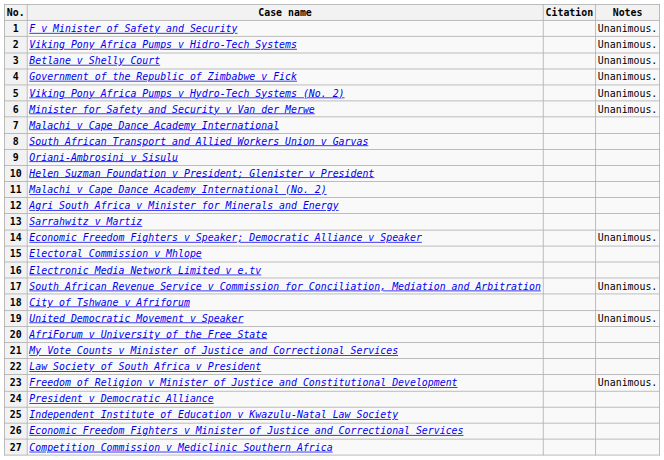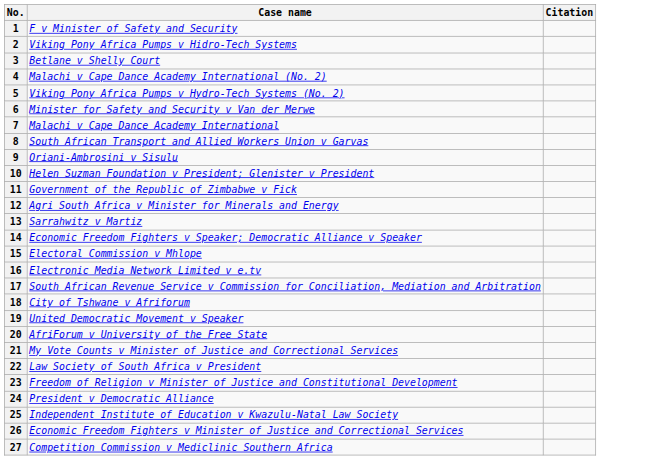 <table class="wikitable sortable">
 <tr>
 <th>No.</th>
 <th>Case name</th>
 <th>Citation</th>
-<th>Notes</th>
 </tr>
 <tr>
 <th>1</th>
 <td><em><a href='#'>F v Minister of Safety and Security</a></em></td>
 <td nowrap=""></td>
-<td>Unanimous.</td>
 </tr>
 <tr>
 <th>2</th>
 <td><em><a href='#'>Viking Pony Africa Pumps v Hidro-Tech Systems</a></em></td>
 <td nowrap=""></td>
-<td>Unanimous.</td>
 </tr>
 <tr>
 <th>3</th>
 <td><em><a href='#'>Betlane v Shelly Court</a></em></td>
 <td nowrap=""></td>
-<td>Unanimous.</td>
 </tr>
 <tr>
 <th>4</th>
-<td><em><a href='#'>Government of the Republic of Zimbabwe v Fick</a></em></td>
+<td><em><a href='#'>Malachi v Cape Dance Academy International (No. 2)</a></em></td>
 <td nowrap=""></td>
-<td>Unanimous.</td>
 </tr>
 <tr>
 <th>5</th>
 <td><em><a href='#'>Viking Pony Africa Pumps v Hydro-Tech Systems (No. 2)</a></em></td>
 <td nowrap=""></td>
-<td>Unanimous.</td>
 </tr>
 <tr>
 <th>6</th>
 <td><em><a href='#'>Minister for Safety and Security v Van der Merwe</a></em></td>
 <td nowrap=""></td>
-<td>Unanimous.</td>
 </tr>
 <tr>
 <th>7</th>
 <td><em><a href='#'>Malachi v Cape Dance Academy International</a></em></td>
 <td nowrap=""></td>
-<td></td>
 </tr>
 <tr>
 <th>8</th>
 <td><em><a href='#'>South African Transport and Allied Workers Union v Garvas</a></em></td>
 <td nowrap=""></td>
-<td></td>
 </tr>
 <tr>
 <th>9</th>
 <td><em><a href='#'>Oriani-Ambrosini v Sisulu</a></em></td>
-<td></td>
 <td></td>
 </tr>
 <tr>
 <th>10</th>
 <td><em><a href='#'>Helen Suzman Foundation v President; Glenister v President</a></em></td>
 <td></td>
-<td></td>
 </tr>
 <tr>
 <th>11</th>
-<td><em><a href='#'>Malachi v Cape Dance Academy International (No. 2)</a></em></td>
-<td></td>
+<td><em><a href='#'>Government of the Republic of Zimbabwe v Fick</a></em></td>
 <td></td>
 </tr>
 <tr>
 <th>12</th>
 <td><em><a href='#'>Agri South Africa v Minister for Minerals and Energy</a></em></td>
 <td></td>
-<td></td>
 </tr>
 <tr>
 <th>13</th>
 <td><em><a href='#'>Sarrahwitz v Martiz</a></em></td>
-<td></td>
 <td></td>
 </tr>
 <tr>
 <th>14</th>
 <td><em><a href='#'>Economic Freedom Fighters v Speaker; Democratic Alliance v Speaker</a></em></td>
 <td></td>
-<td>Unanimous.</td>
 </tr>
 <tr>
 <th>15</th>
 <td><em><a href='#'>Electoral Commission v Mhlope</a></em></td>
-<td></td>
 <td></td>
 </tr>
 <tr>
 <th>16</th>
 <td><em><a href='#'>Electronic Media Network Limited v e.tv</a></em></td>
 <td></td>
-<td></td>
 </tr>
 <tr>
 <th>17</th>
 <td><em><a href='#'>South African Revenue Service v Commission for Conciliation, Mediation and Arbitration</a></em></td>
 <td></td>
-<td>Unanimous.</td>
 </tr>
 <tr>
 <th>18</th>
 <td><em><a href='#'>City of Tshwane v Afriforum</a></em></td>
-<td></td>
 <td></td>
 </tr>
 <tr>
 <th>19</th>
 <td><em><a href='#'>United Democratic Movement v Speaker</a></em></td>
 <td></td>
-<td>Unanimous.</td>
 </tr>
 <tr>
 <th>20</th>
 <td><em><a href='#'>AfriForum v University of the Free State</a></em></td>
-<td></td>
 <td></td>
 </tr>
 <tr>
 <th>21</th>
 <td><em><a href='#'>My Vote Counts v Minister of Justice and Correctional Services</a></em></td>
 <td></td>
-<td></td>
 </tr>
 <tr>
 <th>22</th>
 <td><em><a href='#'>Law Society of South Africa v President</a></em></td>
-<td></td>
 <td></td>
 </tr>
 <tr>
 <th>23</th>
 <td><em><a href='#'>Freedom of Religion v Minister of Justice and Constitutional Development</a></em></td>
 <td></td>
-<td>Unanimous.</td>
 </tr>
 <tr>
 <th>24</th>
 <td><em><a href='#'>President v Democratic Alliance</a></em></td>
-<td></td>
 <td></td>
 </tr>
 <tr>
 <th>25</th>
 <td><em><a href='#'>Independent Institute of Education v Kwazulu-Natal Law Society</a></em></td>
 <td></td>
-<td></td>
 </tr>
 <tr>
 <th>26</th>
 <td><em><a href='#'>Economic Freedom Fighters v Minister of Justice and Correctional Services</a></em></td>
-<td></td>
 <td></td>
 </tr>
 <tr>
 <th>27</th>
 <td><em><a href='#'>Competition Commission v Mediclinic Southern Africa</a></em></td>
 <td></td>
-<td></td>
 </tr>
 </table>
